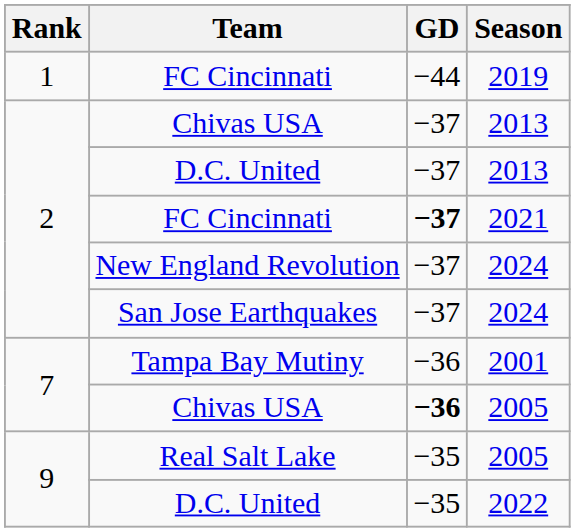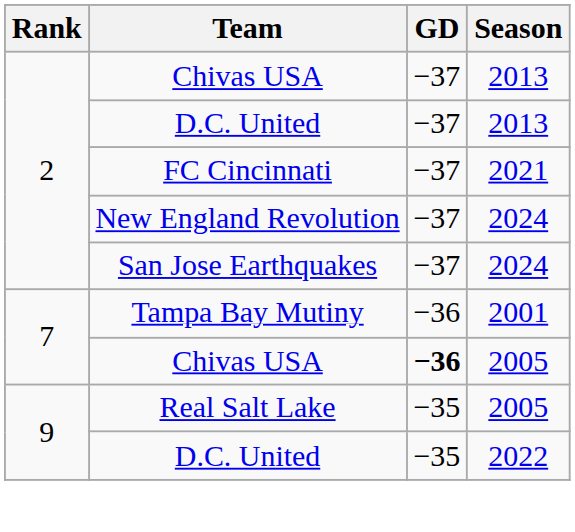 <table class="wikitable sortable" style="text-align:center">
 <tr>
 <th>Rank</th>
 <th>Team</th>
 <th>GD</th>
 <th>Season</th>
-</tr>
-<tr>
-<td>1</td>
-<td><a href='#'>FC Cincinnati</a></td>
-<td>−44</td>
-<td><a href='#'>2019</a></td>
 </tr>
 <tr>
 <td rowspan="5">2</td>
 <td><a href='#'>Chivas USA</a></td>
 <td>−37</td>
 <td><a href='#'>2013</a></td>
 </tr>
 <tr>
 <td><a href='#'>D.C. United</a></td>
 <td>−37</td>
 <td><a href='#'>2013</a></td>
 </tr>
 <tr>
 <td><a href='#'>FC Cincinnati</a></td>
-<td><strong>−37</strong></td>
+<td>−37</td>
 <td><a href='#'>2021</a></td>
 </tr>
 <tr>
 <td><a href='#'>New England Revolution</a></td>
 <td>−37</td>
 <td><a href='#'>2024</a></td>
 </tr>
 <tr>
 <td><a href='#'>San Jose Earthquakes</a></td>
 <td>−37</td>
 <td><a href='#'>2024</a></td>
 </tr>
 <tr>
 <td rowspan="2">7</td>
 <td><a href='#'>Tampa Bay Mutiny</a></td>
 <td>−36</td>
 <td><a href='#'>2001</a></td>
 </tr>
 <tr>
 <td><a href='#'>Chivas USA</a></td>
 <td><strong>−36</strong></td>
 <td><a href='#'>2005</a></td>
 </tr>
 <tr>
 <td rowspan="3">9</td>
 <td><a href='#'>Real Salt Lake</a></td>
 <td>−35</td>
 <td><a href='#'>2005</a></td>
 </tr>
 <tr>
 <td><a href='#'>D.C. United</a></td>
 <td>−35</td>
 <td><a href='#'>2022</a><br></td>
 </tr>
 </table>
